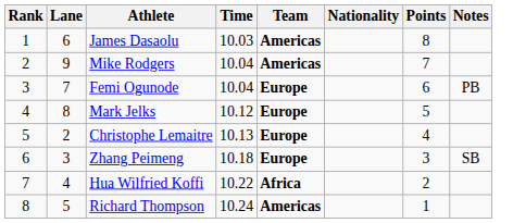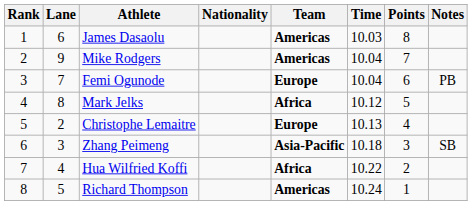 <table class="wikitable sortable" style="text-align:center">
 <tr>
 <th>Rank</th>
 <th>Lane</th>
 <th>Athlete</th>
+<th>Nationality</th>
+<th>Team</th>
 <th>Time</th>
-<th>Team</th>
-<th>Nationality</th>
 <th>Points</th>
 <th>Notes</th>
 </tr>
 <tr>
 <td>1</td>
 <td>6</td>
 <td align="left"><a href='#'>James Dasaolu</a></td>
+<td align=left></td>
+<td align=left><strong>Americas</strong></td>
 <td>10.03</td>
-<td align=left><strong>Americas</strong></td>
-<td align=left></td>
 <td>8</td>
 <td></td>
 </tr>
 <tr>
 <td>2</td>
 <td>9</td>
 <td align="left"><a href='#'>Mike Rodgers</a></td>
+<td align=left></td>
+<td align=left><strong>Americas</strong></td>
 <td>10.04</td>
-<td align=left><strong>Americas</strong></td>
-<td align=left></td>
 <td>7</td>
 <td></td>
 </tr>
 <tr>
 <td>3</td>
 <td>7</td>
 <td align="left"><a href='#'>Femi Ogunode</a></td>
+<td align=left></td>
+<td align=left><strong>Europe</strong></td>
 <td>10.04</td>
-<td align=left><strong>Europe</strong></td>
-<td align=left></td>
 <td>6</td>
 <td>PB</td>
 </tr>
 <tr>
 <td>4</td>
 <td>8</td>
 <td align="left"><a href='#'>Mark Jelks</a></td>
+<td align=left></td>
+<td align=left><strong>Africa</strong></td>
 <td>10.12</td>
-<td align=left><strong>Europe</strong></td>
-<td align=left></td>
 <td>5</td>
 <td></td>
 </tr>
 <tr>
 <td>5</td>
 <td>2</td>
 <td align="left"><a href='#'>Christophe Lemaitre</a></td>
+<td align=left></td>
+<td align=left><strong>Europe</strong></td>
 <td>10.13</td>
-<td align=left><strong>Europe</strong></td>
-<td align=left></td>
 <td>4</td>
 <td></td>
 </tr>
 <tr>
 <td>6</td>
 <td>3</td>
 <td align="left"><a href='#'>Zhang Peimeng</a></td>
+<td align=left></td>
+<td align=left><strong>Asia-Pacific</strong></td>
 <td>10.18</td>
-<td align=left><strong>Europe</strong></td>
-<td align=left></td>
 <td>3</td>
 <td>SB</td>
 </tr>
 <tr>
 <td>7</td>
 <td>4</td>
 <td align="left"><a href='#'>Hua Wilfried Koffi</a></td>
+<td align=left></td>
+<td align=left><strong>Africa</strong></td>
 <td>10.22</td>
-<td align=left><strong>Africa</strong></td>
-<td align=left></td>
 <td>2</td>
 <td></td>
 </tr>
 <tr>
 <td>8</td>
 <td>5</td>
 <td align="left"><a href='#'>Richard Thompson</a></td>
+<td align=left></td>
+<td align=left><strong>Americas</strong></td>
 <td>10.24</td>
-<td align=left><strong>Americas</strong></td>
-<td align=left></td>
 <td>1</td>
 <td></td>
 </tr>
 </table>
